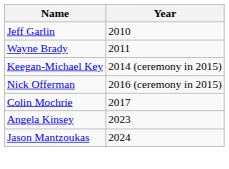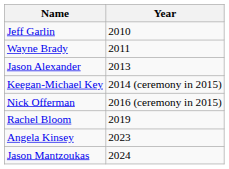 <table class="wikitable">
 <tr>
 <th>Name</th>
 <th>Year</th>
 </tr>
 <tr>
 <td><a href='#'>Jeff Garlin</a></td>
 <td>2010</td>
 </tr>
 <tr>
 <td><a href='#'>Wayne Brady</a></td>
 <td>2011</td>
 </tr>
 <tr>
+<td><a href='#'>Jason Alexander</a></td>
+<td>2013</td>
+</tr>
+<tr>
 <td><a href='#'>Keegan-Michael Key</a></td>
 <td>2014 (ceremony in 2015)</td>
 </tr>
 <tr>
 <td><a href='#'>Nick Offerman</a></td>
 <td>2016 (ceremony in 2015)</td>
 </tr>
 <tr>
-<td><a href='#'>Colin Mochrie</a></td>
-<td>2017</td>
+<td><a href='#'>Rachel Bloom</a></td>
+<td>2019</td>
 </tr>
 <tr>
 <td><a href='#'>Angela Kinsey</a></td>
 <td>2023</td>
 </tr>
 <tr>
 <td><a href='#'>Jason Mantzoukas</a></td>
 <td>2024</td>
 </tr>
 </table>
